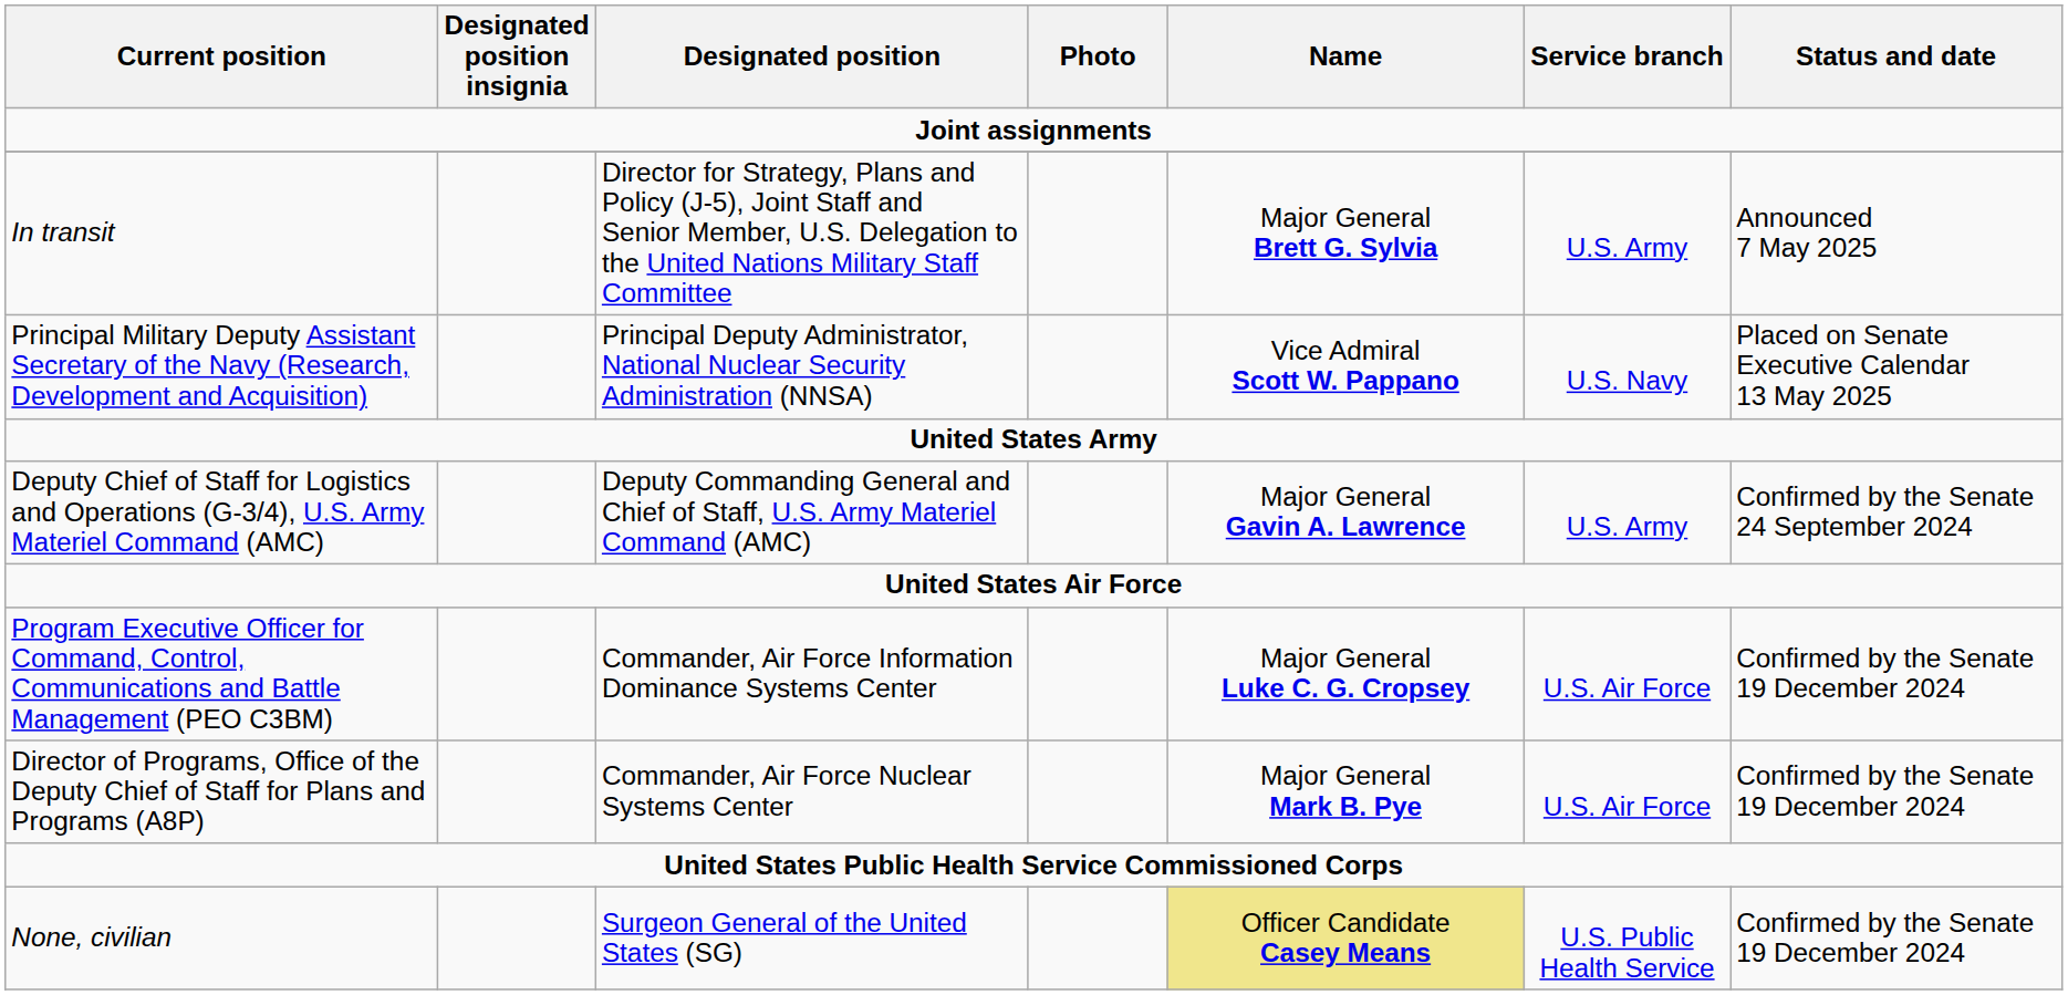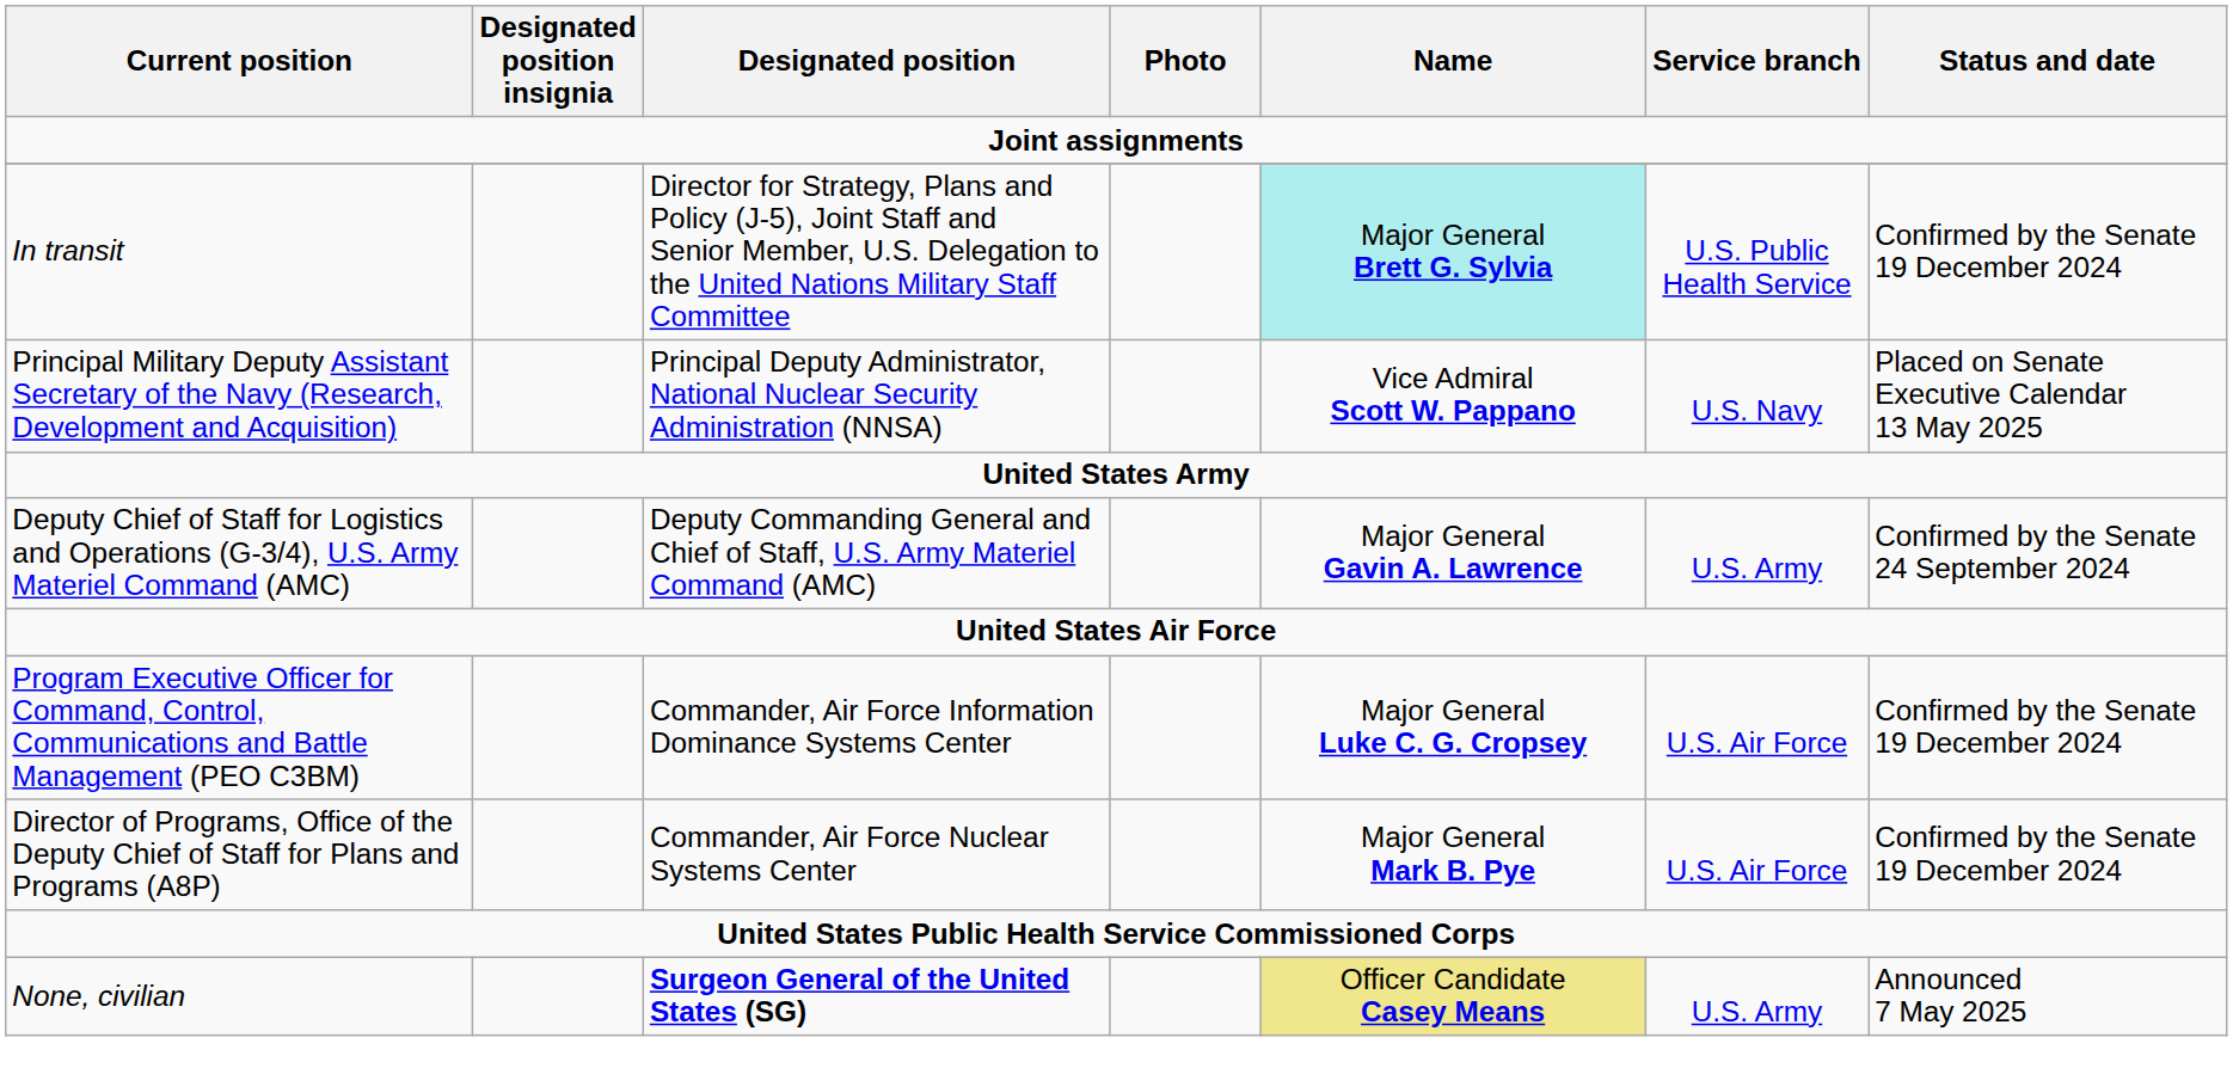 <table class="wikitable">
 <tr>
 <th width="250" style="text-align:center">Current position</th>
 <th width="75" style="text-align:center">Designated position insignia</th>
 <th width="250" style="text-align:center">Designated position</th>
 <th width="75" style="text-align:center">Photo</th>
 <th width="205" style="text-align:center">Name</th>
 <th width="115" style="text-align:center">Service branch</th>
 <th width="190" style="text-align:center">Status and date</th>
 </tr>
 <tr>
 <td colspan="7" style="text-align:center"><strong>Joint assignments</strong></td>
 </tr>
 <tr>
 </tr>
 <tr>
 <td><em>In transit</em></td>
 <td></td>
 <td>Director for Strategy, Plans and Policy (J-5), Joint Staff and<br>Senior Member, U.S. Delegation to the <a href='#'>United Nations Military Staff Committee</a></td>
 <td></td>
-<td style="text-align:center">Major General<br><strong><a href='#'>Brett G. Sylvia</a></strong></td>
-<td style="text-align:center"><br><a href='#'>U.S. Army</a></td>
-<td>Announced<br>7 May 2025</td>
+<td style="background: paleturquoise; text-align:center">Major General<br><strong><a href='#'>Brett G. Sylvia</a></strong></td>
+<td style="text-align:center"><br><a href='#'>U.S. Public Health Service</a></td>
+<td>Confirmed by the Senate<br>19 December 2024</td>
 </tr>
 <tr>
 <td>Principal Military Deputy <a href='#'>Assistant Secretary of the Navy (Research, Development and Acquisition)</a></td>
 <td></td>
 <td>Principal Deputy Administrator, <a href='#'>National Nuclear Security Administration</a> (NNSA)</td>
 <td></td>
 <td style="text-align:center">Vice Admiral<br><strong><a href='#'>Scott W. Pappano</a></strong></td>
 <td style="text-align:center"><br><a href='#'>U.S. Navy</a></td>
 <td>Placed on Senate Executive Calendar<br>13 May 2025</td>
 </tr>
 <tr>
 <td colspan="7" style="text-align:center"><strong>United States Army</strong></td>
 </tr>
 <tr>
 <td>Deputy Chief of Staff for Logistics and Operations (G-3/4), <a href='#'>U.S. Army Materiel Command</a> (AMC)</td>
 <td></td>
 <td>Deputy Commanding General and Chief of Staff, <a href='#'>U.S. Army Materiel Command</a> (AMC)</td>
 <td></td>
 <td style="text-align:center">Major General<br><strong><a href='#'>Gavin A. Lawrence</a></strong></td>
 <td style="text-align:center"><br><a href='#'>U.S. Army</a></td>
 <td>Confirmed by the Senate<br>24 September 2024</td>
 </tr>
 <tr>
 <td colspan="7" style="text-align:center"><strong>United States Air Force</strong></td>
 </tr>
 <tr>
 <td><a href='#'>Program Executive Officer for Command, Control, Communications and Battle Management</a> (PEO C3BM)</td>
 <td></td>
 <td>Commander, Air Force Information Dominance Systems Center</td>
 <td></td>
 <td style="text-align:center">Major General<br><strong><a href='#'>Luke C. G. Cropsey</a></strong></td>
 <td style="text-align:center"><br><a href='#'>U.S. Air Force</a></td>
 <td>Confirmed by the Senate<br>19 December 2024</td>
 </tr>
 <tr>
 <td>Director of Programs, Office of the Deputy Chief of Staff for Plans and Programs (A8P)</td>
 <td></td>
 <td>Commander, Air Force Nuclear Systems Center</td>
 <td></td>
 <td style="text-align:center">Major General<br><strong><a href='#'>Mark B. Pye</a></strong></td>
 <td style="text-align:center"><br><a href='#'>U.S. Air Force</a></td>
 <td>Confirmed by the Senate<br>19 December 2024</td>
 </tr>
 <tr>
 <td colspan="7" style="text-align:center"><strong>United States Public Health Service Commissioned Corps</strong></td>
 </tr>
 <tr>
 <td><em>None, civilian</em></td>
 <td></td>
-<td><a href='#'>Surgeon General of the United States</a> (SG)</td>
+<td><strong><a href='#'>Surgeon General of the United States</a> (SG)</strong></td>
 <td></td>
 <td style="background: khaki; text-align:center">Officer Candidate<br><strong><a href='#'>Casey Means</a></strong></td>
-<td style="text-align:center"><br><a href='#'>U.S. Public Health Service</a></td>
-<td>Confirmed by the Senate<br>19 December 2024</td>
+<td style="text-align:center"><br><a href='#'>U.S. Army</a></td>
+<td>Announced<br>7 May 2025</td>
 </tr>
 </table>
